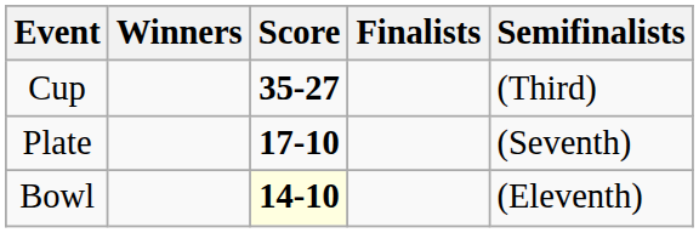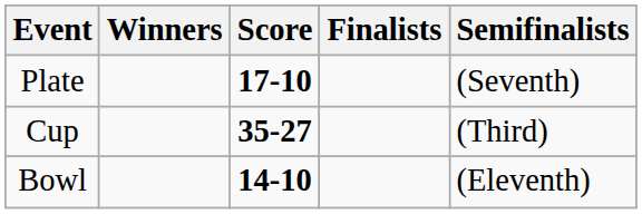 <table class="wikitable" style="text-align: center">
 <tr>
 <th>Event</th>
 <th>Winners</th>
 <th>Score</th>
 <th>Finalists</th>
 <th>Semifinalists</th>
 </tr>
 <tr>
+<td>Plate</td>
+<td align=left><strong></strong></td>
+<td><strong>17-10</strong></td>
+<td align=left></td>
+<td align=left> (Seventh) <br></td>
+</tr>
+<tr>
 <td>Cup</td>
 <td align=left><strong></strong></td>
 <td><strong>35-27</strong></td>
 <td align=left></td>
 <td align=left> (Third) <br></td>
 </tr>
 <tr>
-<td>Plate</td>
-<td align=left><strong></strong></td>
-<td><strong>17-10</strong></td>
-<td align=left></td>
-<td align=left> (Seventh) <br></td>
-</tr>
-<tr>
 <td>Bowl</td>
 <td align=left><strong></strong></td>
-<td style="background: lightyellow;"><strong>14-10</strong></td>
+<td><strong>14-10</strong></td>
 <td align=left></td>
 <td align=left> (Eleventh) <br></td>
 </tr>
 </table>
